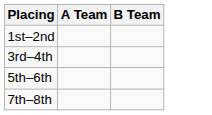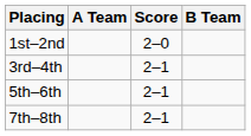 <table class=wikitable style="border:1px solid #AAAAAA;">
 <tr>
 <th>Placing</th>
 <th>A Team</th>
+<th>Score</th>
 <th>B Team</th>
 </tr>
 <tr>
 <td>1st–2nd</td>
 <td><strong></strong></td>
+<td align="center">2–0</td>
 <td></td>
 </tr>
 <tr>
 <td>3rd–4th</td>
 <td><strong></strong></td>
+<td align="center">2–1</td>
 <td></td>
 </tr>
 <tr>
 <td>5th–6th</td>
 <td><strong></strong></td>
+<td align="center">2–1</td>
 <td></td>
 </tr>
 <tr>
 <td>7th–8th</td>
 <td><strong></strong></td>
+<td align="center">2–1</td>
 <td></td>
 </tr>
 </table>
